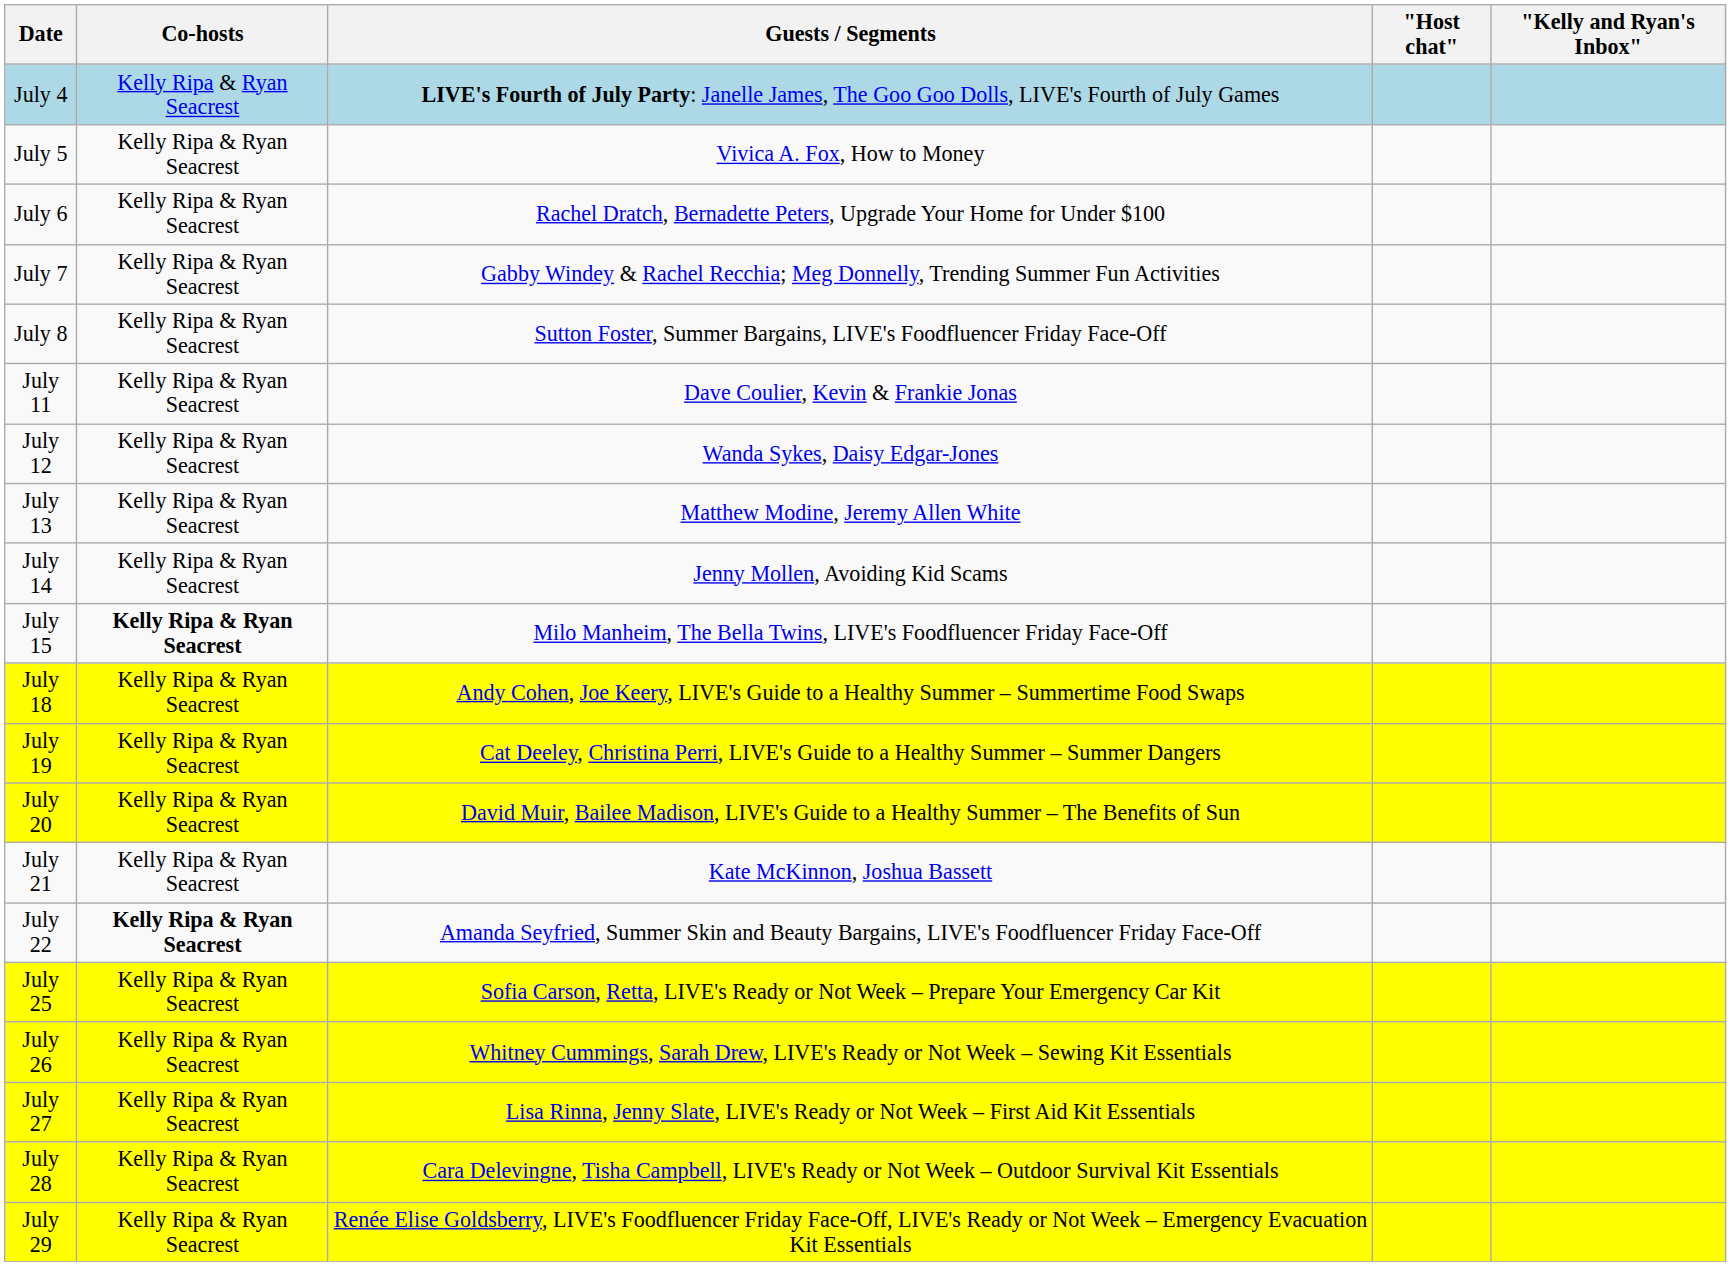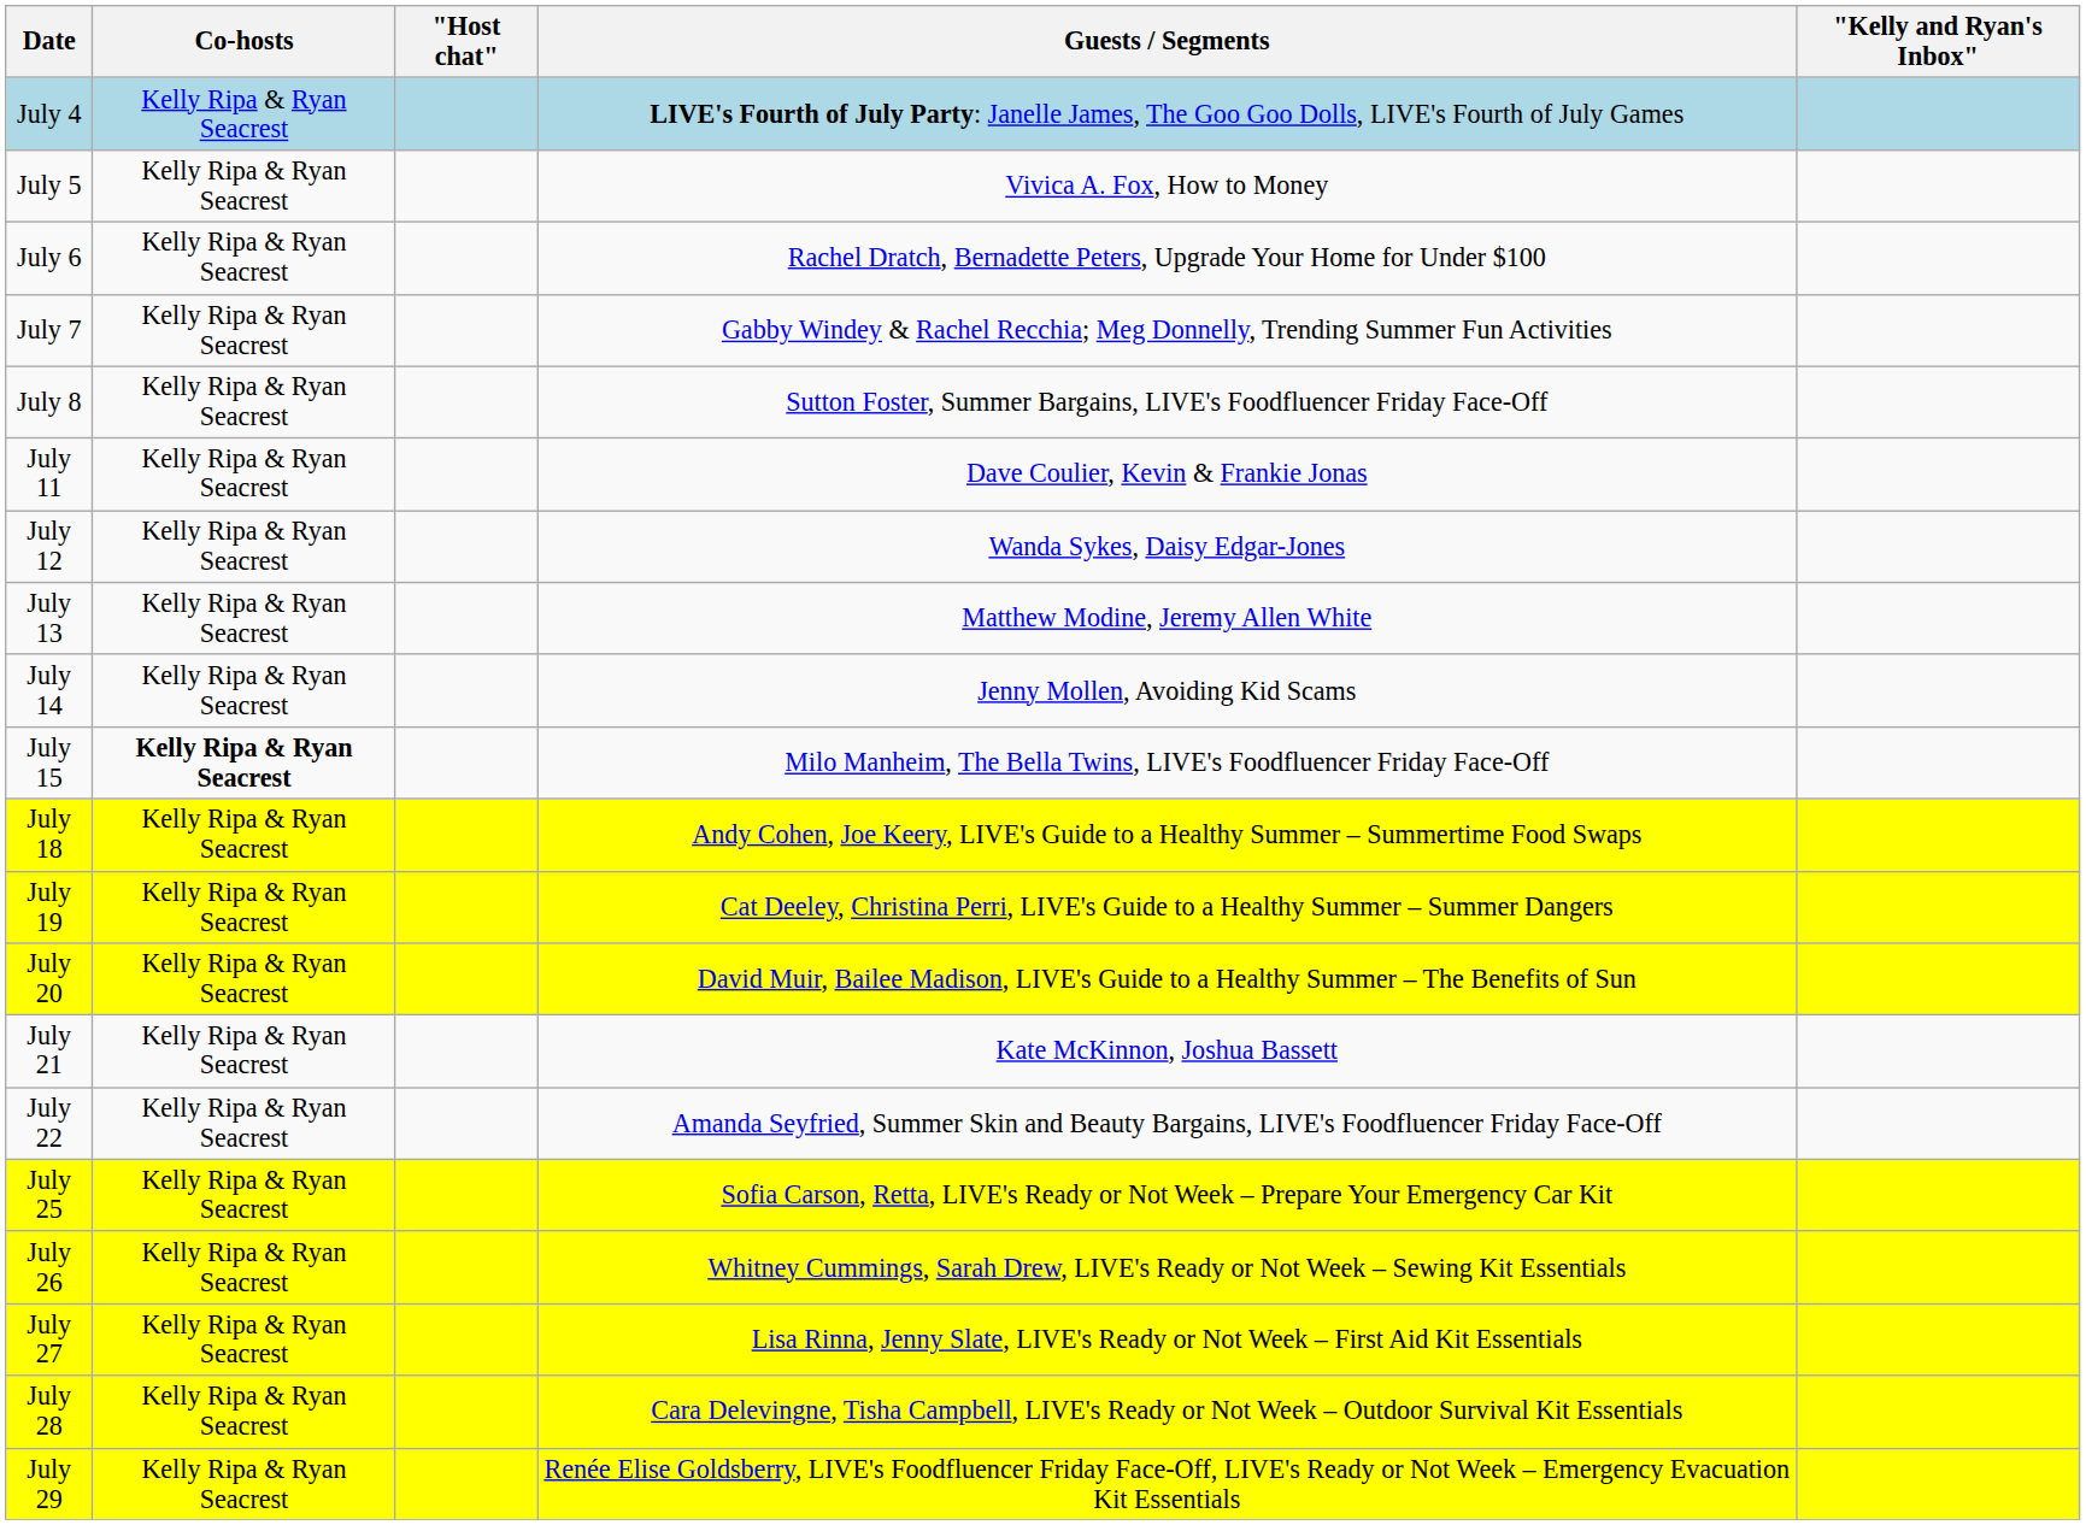 <table class="wikitable sortable" style="text-align:center;">
 <tr>
 <th>Date</th>
 <th>Co-hosts</th>
+<th>"Host chat"</th>
 <th>Guests / Segments</th>
-<th>"Host chat"</th>
 <th>"Kelly and Ryan's Inbox"</th>
 </tr>
 <tr style="background:lightblue;">
 <td>July 4</td>
 <td><a href='#'>Kelly Ripa</a> & <a href='#'>Ryan Seacrest</a></td>
+<td></td>
 <td><strong>LIVE's Fourth of July Party</strong>: <a href='#'>Janelle James</a>, <a href='#'>The Goo Goo Dolls</a>, LIVE's Fourth of July Games</td>
-<td></td>
 <td></td>
 </tr>
 <tr>
 <td>July 5</td>
 <td>Kelly Ripa & Ryan Seacrest</td>
+<td></td>
 <td><a href='#'>Vivica A. Fox</a>, How to Money</td>
-<td></td>
 <td></td>
 </tr>
 <tr>
 <td>July 6</td>
 <td>Kelly Ripa & Ryan Seacrest</td>
+<td></td>
 <td><a href='#'>Rachel Dratch</a>, <a href='#'>Bernadette Peters</a>, Upgrade Your Home for Under $100</td>
-<td></td>
 <td></td>
 </tr>
 <tr>
 <td>July 7</td>
 <td>Kelly Ripa & Ryan Seacrest</td>
+<td></td>
 <td><a href='#'>Gabby Windey</a> & <a href='#'>Rachel Recchia</a>; <a href='#'>Meg Donnelly</a>, Trending Summer Fun Activities</td>
-<td></td>
 <td></td>
 </tr>
 <tr>
 <td>July 8</td>
 <td>Kelly Ripa & Ryan Seacrest</td>
+<td></td>
 <td><a href='#'>Sutton Foster</a>, Summer Bargains, LIVE's Foodfluencer Friday Face-Off</td>
-<td></td>
 <td></td>
 </tr>
 <tr>
 <td>July 11</td>
 <td>Kelly Ripa & Ryan Seacrest</td>
+<td></td>
 <td><a href='#'>Dave Coulier</a>, <a href='#'>Kevin</a> & <a href='#'>Frankie Jonas</a></td>
-<td></td>
 <td></td>
 </tr>
 <tr>
 <td>July 12</td>
 <td>Kelly Ripa & Ryan Seacrest</td>
+<td></td>
 <td><a href='#'>Wanda Sykes</a>, <a href='#'>Daisy Edgar-Jones</a></td>
-<td></td>
 <td></td>
 </tr>
 <tr>
 <td>July 13</td>
 <td>Kelly Ripa & Ryan Seacrest</td>
+<td></td>
 <td><a href='#'>Matthew Modine</a>, <a href='#'>Jeremy Allen White</a></td>
-<td></td>
 <td></td>
 </tr>
 <tr>
 <td>July 14</td>
 <td>Kelly Ripa & Ryan Seacrest</td>
+<td></td>
 <td><a href='#'>Jenny Mollen</a>, Avoiding Kid Scams</td>
-<td></td>
 <td></td>
 </tr>
 <tr>
 <td>July 15</td>
 <td><strong>Kelly Ripa & Ryan Seacrest</strong></td>
+<td></td>
 <td><a href='#'>Milo Manheim</a>, <a href='#'>The Bella Twins</a>, LIVE's Foodfluencer Friday Face-Off</td>
-<td></td>
 <td></td>
 </tr>
 <tr style="background:yellow;">
 <td>July 18</td>
 <td>Kelly Ripa & Ryan Seacrest</td>
+<td></td>
 <td><a href='#'>Andy Cohen</a>, <a href='#'>Joe Keery</a>, LIVE's Guide to a Healthy Summer – Summertime Food Swaps</td>
-<td></td>
 <td></td>
 </tr>
 <tr style="background:yellow;">
 <td>July 19</td>
 <td>Kelly Ripa & Ryan Seacrest</td>
+<td></td>
 <td><a href='#'>Cat Deeley</a>, <a href='#'>Christina Perri</a>, LIVE's Guide to a Healthy Summer – Summer Dangers</td>
-<td></td>
 <td></td>
 </tr>
 <tr style="background:yellow;">
 <td>July 20</td>
 <td>Kelly Ripa & Ryan Seacrest</td>
+<td></td>
 <td><a href='#'>David Muir</a>, <a href='#'>Bailee Madison</a>, LIVE's Guide to a Healthy Summer – The Benefits of Sun</td>
-<td></td>
 <td></td>
 </tr>
 <tr>
 <td>July 21</td>
 <td>Kelly Ripa & Ryan Seacrest</td>
+<td></td>
 <td><a href='#'>Kate McKinnon</a>, <a href='#'>Joshua Bassett</a></td>
-<td></td>
 <td></td>
 </tr>
 <tr>
 <td>July 22</td>
-<td><strong>Kelly Ripa & Ryan Seacrest</strong></td>
+<td>Kelly Ripa & Ryan Seacrest</td>
+<td></td>
 <td><a href='#'>Amanda Seyfried</a>, Summer Skin and Beauty Bargains, LIVE's Foodfluencer Friday Face-Off</td>
-<td></td>
 <td></td>
 </tr>
 <tr style="background:yellow;">
 <td>July 25</td>
 <td>Kelly Ripa & Ryan Seacrest</td>
+<td></td>
 <td><a href='#'>Sofia Carson</a>, <a href='#'>Retta</a>, LIVE's Ready or Not Week – Prepare Your Emergency Car Kit</td>
-<td></td>
 <td></td>
 </tr>
 <tr style="background:yellow;">
 <td>July 26</td>
 <td>Kelly Ripa & Ryan Seacrest</td>
+<td></td>
 <td><a href='#'>Whitney Cummings</a>, <a href='#'>Sarah Drew</a>, LIVE's Ready or Not Week – Sewing Kit Essentials</td>
-<td></td>
 <td></td>
 </tr>
 <tr style="background:yellow;">
 <td>July 27</td>
 <td>Kelly Ripa & Ryan Seacrest</td>
+<td></td>
 <td><a href='#'>Lisa Rinna</a>, <a href='#'>Jenny Slate</a>, LIVE's Ready or Not Week – First Aid Kit Essentials</td>
-<td></td>
 <td></td>
 </tr>
 <tr style="background:yellow;">
 <td>July 28</td>
 <td>Kelly Ripa & Ryan Seacrest</td>
+<td></td>
 <td><a href='#'>Cara Delevingne</a>, <a href='#'>Tisha Campbell</a>, LIVE's Ready or Not Week – Outdoor Survival Kit Essentials</td>
-<td></td>
 <td></td>
 </tr>
 <tr style="background:yellow;">
 <td>July 29</td>
 <td>Kelly Ripa & Ryan Seacrest</td>
+<td></td>
 <td><a href='#'>Renée Elise Goldsberry</a>, LIVE's Foodfluencer Friday Face-Off, LIVE's Ready or Not Week – Emergency Evacuation Kit Essentials</td>
-<td></td>
 <td></td>
 </tr>
 </table>
